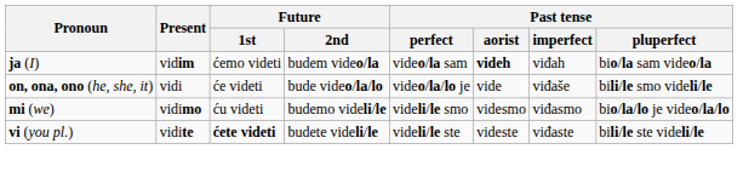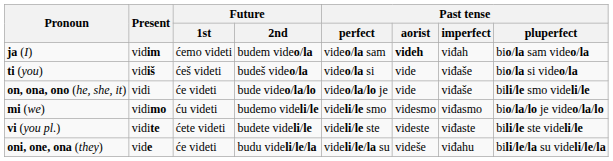 <table class="wikitable">
 <tr>
 <th rowspan="2">Pronoun</th>
 <th rowspan="2">Present</th>
 <th colspan="2">Future</th>
 <th colspan="4">Past tense</th>
 </tr>
 <tr>
 <th>1st</th>
 <th>2nd</th>
 <th>perfect</th>
 <th>aorist</th>
 <th>imperfect</th>
 <th>pluperfect</th>
 </tr>
 <tr>
 <td><strong>ja</strong> (<em>I</em>)</td>
 <td>vid<strong>im</strong></td>
 <td>ćemo videti</td>
 <td>budem vide<strong>o</strong>/<strong>la</strong></td>
 <td>vide<strong>o</strong>/<strong>la</strong> sam</td>
 <td><strong>videh</strong></td>
 <td>viđah</td>
 <td>bi<strong>o</strong>/<strong>la</strong> sam vide<strong>o</strong>/<strong>la</strong></td>
 </tr>
 <tr>
+<td><strong>ti</strong> (<em>you</em>)</td>
+<td>vid<strong>iš</strong></td>
+<td>ćeš videti</td>
+<td>budeš vide<strong>o</strong>/<strong>la</strong></td>
+<td>vide<strong>o</strong>/<strong>la</strong> si</td>
+<td>vide</td>
+<td>viđaše</td>
+<td>bi<strong>o</strong>/<strong>la</strong> si vide<strong>o</strong>/<strong>la</strong></td>
+</tr>
+<tr>
 <td><strong>on, ona, ono</strong> (<em>he, she, it</em>)</td>
 <td>vidi</td>
 <td>će videti</td>
 <td>bude vide<strong>o</strong>/<strong>la</strong>/<strong>lo</strong></td>
 <td>vide<strong>o</strong>/<strong>la</strong>/<strong>lo</strong> je</td>
 <td>vide</td>
 <td>viđaše</td>
 <td>bi<strong>li</strong>/<strong>le</strong> smo vide<strong>li</strong>/<strong>le</strong></td>
 </tr>
 <tr>
 <td><strong>mi</strong> (<em>we</em>)</td>
 <td>vidi<strong>mo</strong></td>
 <td>ću videti</td>
 <td>budemo vide<strong>li</strong>/<strong>le</strong></td>
 <td>vide<strong>li</strong>/<strong>le</strong> smo</td>
 <td>videsmo</td>
 <td>viđasmo</td>
 <td>bi<strong>o</strong>/<strong>la</strong>/<strong>lo</strong> je vide<strong>o</strong>/<strong>la</strong>/<strong>lo</strong></td>
 </tr>
 <tr>
 <td><strong>vi</strong> (<em>you pl.</em>)</td>
 <td>vidi<strong>te</strong></td>
-<td><strong>ćete videti</strong></td>
+<td>ćete videti</td>
 <td>budete vide<strong>li</strong>/<strong>le</strong></td>
 <td>vide<strong>li</strong>/<strong>le</strong> ste</td>
 <td>videste</td>
 <td>viđaste</td>
 <td>bi<strong>li</strong>/<strong>le</strong> ste vide<strong>li</strong>/<strong>le</strong></td>
 </tr>
+<tr>
+<td><strong>oni, one, ona</strong> (<em>they</em>)</td>
+<td>vid<strong>e</strong></td>
+<td>će videti</td>
+<td>budu vide<strong>li</strong>/<strong>le</strong>/<strong>la</strong></td>
+<td>vide<strong>li</strong>/<strong>le</strong>/<strong>la</strong> su</td>
+<td>videše</td>
+<td>viđahu</td>
+<td>bi<strong>li</strong>/<strong>le</strong>/<strong>la</strong> su vide<strong>li</strong>/<strong>le</strong>/<strong>la</strong></td>
+</tr>
 </table>
